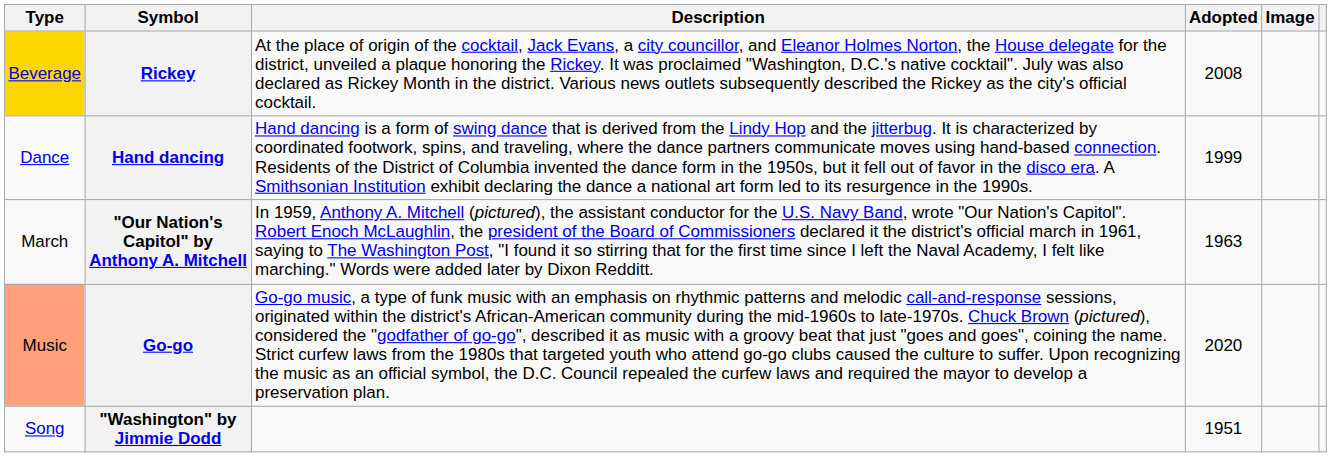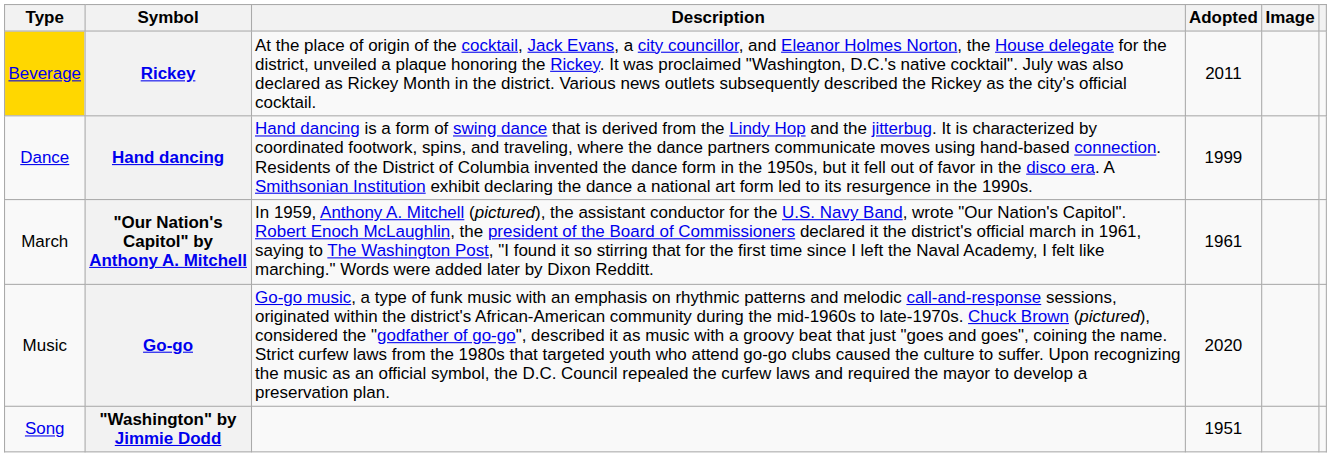 <table class="wikitable sortable plainrowheaders" style="text-align: center;">
 <tr>
 <th scope="col">Type</th>
 <th scope="col">Symbol</th>
 <th scope="col">Description</th>
 <th scope="col">Adopted</th>
 <th scope="col" class="unsortable">Image</th>
 <th scope="col"></th>
 </tr>
 <tr>
 <td style="background: gold;"><a href='#'>Beverage</a></td>
 <th scope="row"><a href='#'>Rickey</a></th>
 <td style="text-align: left;">At the place of origin of the <a href='#'>cocktail</a>, <a href='#'>Jack Evans</a>, a <a href='#'>city councillor</a>, and <a href='#'>Eleanor Holmes Norton</a>, the <a href='#'>House delegate</a> for the district, unveiled a plaque honoring the <a href='#'>Rickey</a>. It was proclaimed "Washington, D.C.'s native cocktail". July was also declared as Rickey Month in the district. Various news outlets subsequently described the Rickey as the city's official cocktail.</td>
-<td>2008</td>
+<td>2011</td>
 <td></td>
 <td></td>
 </tr>
 <tr>
 <td><a href='#'>Dance</a></td>
 <th scope="row"><a href='#'>Hand dancing</a></th>
 <td style="text-align: left;"><a href='#'>Hand dancing</a> is a form of <a href='#'>swing dance</a> that is derived from the <a href='#'>Lindy Hop</a> and the <a href='#'>jitterbug</a>. It is characterized by coordinated footwork, spins, and traveling, where the dance partners communicate moves using hand-based <a href='#'>connection</a>. Residents of the District of Columbia invented the dance form in the 1950s, but it fell out of favor in the <a href='#'>disco era</a>. A <a href='#'>Smithsonian Institution</a> exhibit declaring the dance a national art form led to its resurgence in the 1990s.</td>
 <td>1999</td>
 <td></td>
 <td></td>
 </tr>
 <tr>
 <td>March</td>
 <th scope="row">"Our Nation's Capitol" by <a href='#'>Anthony A. Mitchell</a></th>
 <td style="text-align: left;">In 1959, <a href='#'>Anthony A. Mitchell</a> (<em>pictured</em>), the assistant conductor for the <a href='#'>U.S. Navy Band</a>, wrote "Our Nation's Capitol". <a href='#'>Robert Enoch McLaughlin</a>, the <a href='#'>president of the Board of Commissioners</a> declared it the district's official march in 1961, saying to <a href='#'>The Washington Post</a>, "I found it so stirring that for the first time since I left the Naval Academy, I felt like marching." Words were added later by Dixon Redditt.</td>
-<td>1963</td>
+<td>1961</td>
 <td></td>
 <td></td>
 </tr>
 <tr>
-<td style="background: lightsalmon;">Music</td>
+<td>Music</td>
 <th scope="row"><a href='#'>Go-go</a></th>
 <td style="text-align: left;"><a href='#'>Go-go music</a>, a type of funk music with an emphasis on rhythmic patterns and melodic <a href='#'>call-and-response</a> sessions, originated within the district's African-American community during the mid-1960s to late-1970s. <a href='#'>Chuck Brown</a> (<em>pictured</em>), considered the "<a href='#'>godfather of go-go</a>", described it as music with a groovy beat that just "goes and goes", coining the name. Strict curfew laws from the 1980s that targeted youth who attend go-go clubs caused the culture to suffer. Upon recognizing the music as an official symbol, the D.C. Council repealed the curfew laws and required the mayor to develop a preservation plan.</td>
 <td>2020</td>
 <td></td>
 <td></td>
 </tr>
 <tr>
 <td><a href='#'>Song</a></td>
 <th scope="row">"Washington" by <a href='#'>Jimmie Dodd</a></th>
 <td style="text-align: left;"></td>
 <td>1951</td>
 <td></td>
 <td></td>
 </tr>
 </table>
